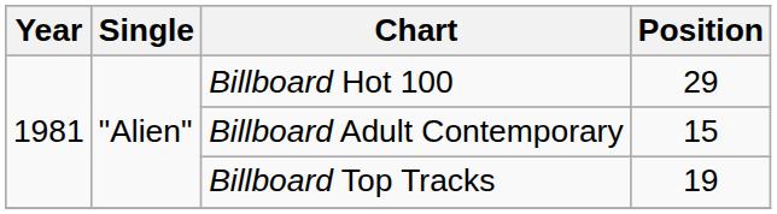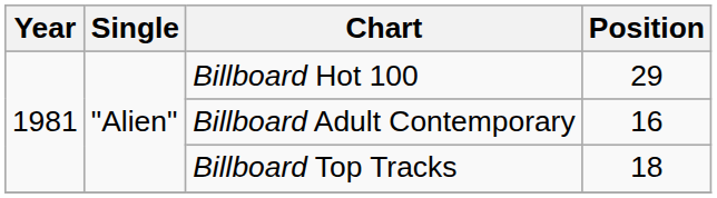 <table class="wikitable">
 <tr>
 <th>Year</th>
 <th>Single</th>
 <th>Chart</th>
 <th>Position</th>
 </tr>
 <tr>
 <td rowspan="3">1981</td>
 <td rowspan="3">"Alien"</td>
 <td><em>Billboard</em> Hot 100</td>
 <td align="center">29</td>
 </tr>
 <tr>
 <td><em>Billboard</em> Adult Contemporary</td>
-<td align="center">15</td>
+<td align="center">16</td>
 </tr>
 <tr>
 <td><em>Billboard</em> Top Tracks</td>
-<td align="center">19</td>
+<td align="center">18</td>
 </tr>
 <tr>
 </tr>
 </table>
